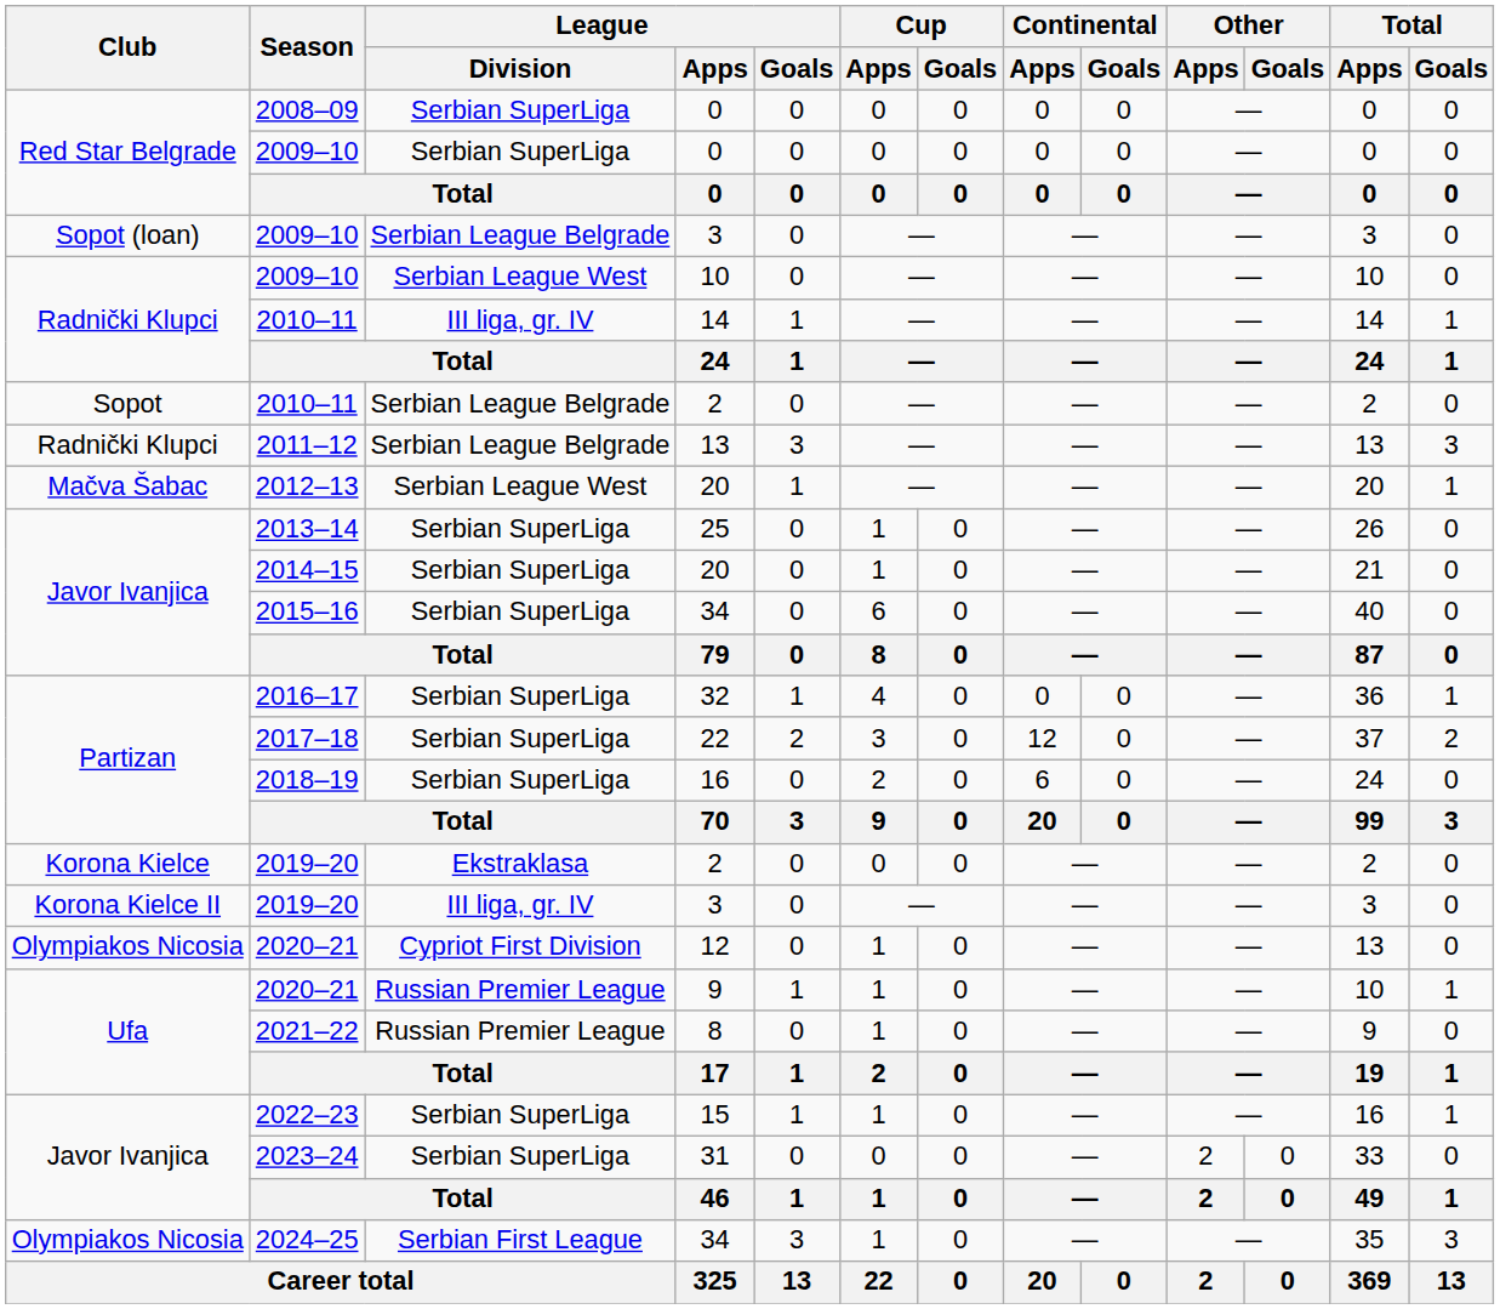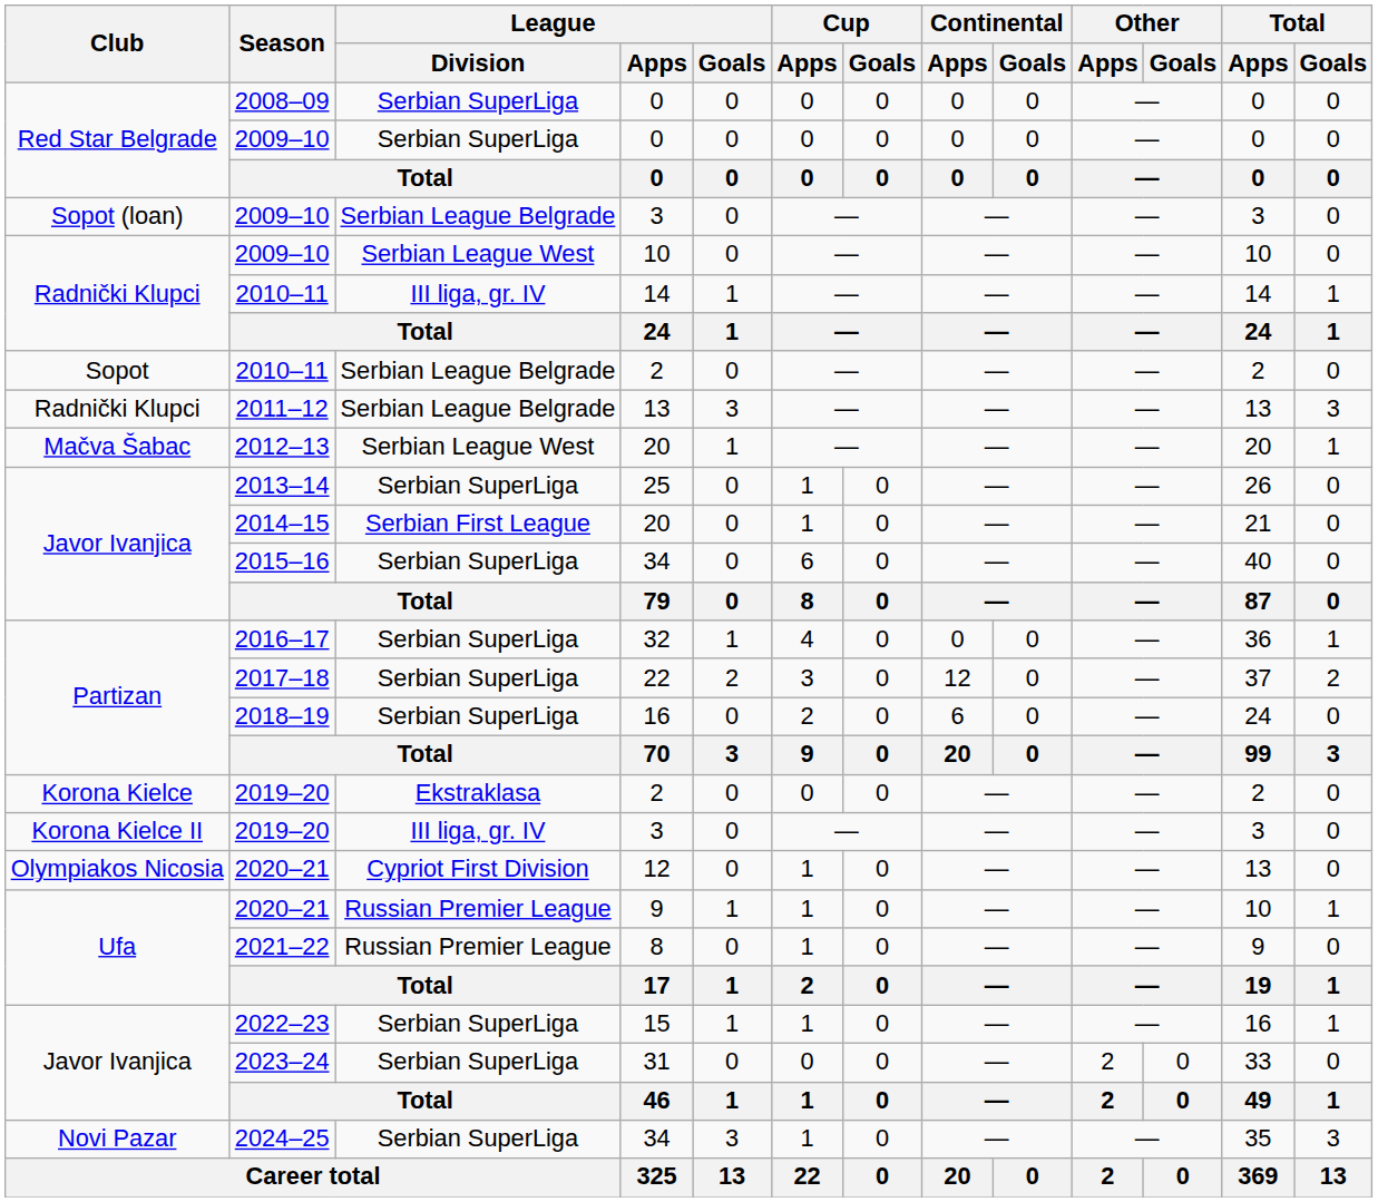 <table class="wikitable" style="text-align:center">
 <tr>
 <th rowspan="2">Club</th>
 <th rowspan="2">Season</th>
 <th colspan="3">League</th>
 <th colspan="2">Cup</th>
 <th colspan="2">Continental</th>
 <th colspan="2">Other</th>
 <th colspan="2">Total</th>
 </tr>
 <tr>
 <th>Division</th>
 <th>Apps</th>
 <th>Goals</th>
 <th>Apps</th>
 <th>Goals</th>
 <th>Apps</th>
 <th>Goals</th>
 <th>Apps</th>
 <th>Goals</th>
 <th>Apps</th>
 <th>Goals</th>
 </tr>
 <tr>
 <td rowspan="3"><a href='#'>Red Star Belgrade</a></td>
 <td><a href='#'>2008–09</a></td>
 <td><a href='#'>Serbian SuperLiga</a></td>
 <td>0</td>
 <td>0</td>
 <td>0</td>
 <td>0</td>
 <td>0</td>
 <td>0</td>
 <td colspan="2">—</td>
 <td>0</td>
 <td>0</td>
 </tr>
 <tr>
 <td><a href='#'>2009–10</a></td>
 <td>Serbian SuperLiga</td>
 <td>0</td>
 <td>0</td>
 <td>0</td>
 <td>0</td>
 <td>0</td>
 <td>0</td>
 <td colspan="2">—</td>
 <td>0</td>
 <td>0</td>
 </tr>
 <tr>
 <th colspan="2">Total</th>
 <th>0</th>
 <th>0</th>
 <th>0</th>
 <th>0</th>
 <th>0</th>
 <th>0</th>
 <th colspan="2">—</th>
 <th>0</th>
 <th>0</th>
 </tr>
 <tr>
 <td rowspan="1"><a href='#'>Sopot</a> (loan)</td>
 <td><a href='#'>2009–10</a></td>
 <td><a href='#'>Serbian League Belgrade</a></td>
 <td>3</td>
 <td>0</td>
 <td colspan="2">—</td>
 <td colspan="2">—</td>
 <td colspan="2">—</td>
 <td>3</td>
 <td>0</td>
 </tr>
 <tr>
 <td rowspan="3"><a href='#'>Radnički Klupci</a></td>
 <td><a href='#'>2009–10</a></td>
 <td><a href='#'>Serbian League West</a></td>
 <td>10</td>
 <td>0</td>
 <td colspan="2">—</td>
 <td colspan="2">—</td>
 <td colspan="2">—</td>
 <td>10</td>
 <td>0</td>
 </tr>
 <tr>
 <td><a href='#'>2010–11</a></td>
 <td><a href='#'>III liga, gr. IV</a></td>
 <td>14</td>
 <td>1</td>
 <td colspan="2">—</td>
 <td colspan="2">—</td>
 <td colspan="2">—</td>
 <td>14</td>
 <td>1</td>
 </tr>
 <tr>
 <th colspan="2">Total</th>
 <th>24</th>
 <th>1</th>
 <th colspan="2">—</th>
 <th colspan="2">—</th>
 <th colspan="2">—</th>
 <th>24</th>
 <th>1</th>
 </tr>
 <tr>
 <td>Sopot</td>
 <td><a href='#'>2010–11</a></td>
 <td>Serbian League Belgrade</td>
 <td>2</td>
 <td>0</td>
 <td colspan="2">—</td>
 <td colspan="2">—</td>
 <td colspan="2">—</td>
 <td>2</td>
 <td>0</td>
 </tr>
 <tr>
 <td>Radnički Klupci</td>
 <td><a href='#'>2011–12</a></td>
 <td>Serbian League Belgrade</td>
 <td>13</td>
 <td>3</td>
 <td colspan="2">—</td>
 <td colspan="2">—</td>
 <td colspan="2">—</td>
 <td>13</td>
 <td>3</td>
 </tr>
 <tr>
 <td><a href='#'>Mačva Šabac</a></td>
 <td><a href='#'>2012–13</a></td>
 <td>Serbian League West</td>
 <td>20</td>
 <td>1</td>
 <td colspan="2">—</td>
 <td colspan="2">—</td>
 <td colspan="2">—</td>
 <td>20</td>
 <td>1</td>
 </tr>
 <tr>
 <td rowspan="4"><a href='#'>Javor Ivanjica</a></td>
 <td><a href='#'>2013–14</a></td>
 <td>Serbian SuperLiga</td>
 <td>25</td>
 <td>0</td>
 <td>1</td>
 <td>0</td>
 <td colspan="2">—</td>
 <td colspan="2">—</td>
 <td>26</td>
 <td>0</td>
 </tr>
 <tr>
 <td><a href='#'>2014–15</a></td>
-<td>Serbian SuperLiga</td>
+<td><a href='#'>Serbian First League</a></td>
 <td>20</td>
 <td>0</td>
 <td>1</td>
 <td>0</td>
 <td colspan="2">—</td>
 <td colspan="2">—</td>
 <td>21</td>
 <td>0</td>
 </tr>
 <tr>
 <td><a href='#'>2015–16</a></td>
 <td>Serbian SuperLiga</td>
 <td>34</td>
 <td>0</td>
 <td>6</td>
 <td>0</td>
 <td colspan="2">—</td>
 <td colspan="2">—</td>
 <td>40</td>
 <td>0</td>
 </tr>
 <tr>
 <th colspan="2">Total</th>
 <th>79</th>
 <th>0</th>
 <th>8</th>
 <th>0</th>
 <th colspan="2">—</th>
 <th colspan="2">—</th>
 <th>87</th>
 <th>0</th>
 </tr>
 <tr>
 <td rowspan="4"><a href='#'>Partizan</a></td>
 <td><a href='#'>2016–17</a></td>
 <td>Serbian SuperLiga</td>
 <td>32</td>
 <td>1</td>
 <td>4</td>
 <td>0</td>
 <td>0</td>
 <td>0</td>
 <td colspan="2">—</td>
 <td>36</td>
 <td>1</td>
 </tr>
 <tr>
 <td><a href='#'>2017–18</a></td>
 <td>Serbian SuperLiga</td>
 <td>22</td>
 <td>2</td>
 <td>3</td>
 <td>0</td>
 <td>12</td>
 <td>0</td>
 <td colspan="2">—</td>
 <td>37</td>
 <td>2</td>
 </tr>
 <tr>
 <td><a href='#'>2018–19</a></td>
 <td>Serbian SuperLiga</td>
 <td>16</td>
 <td>0</td>
 <td>2</td>
 <td>0</td>
 <td>6</td>
 <td>0</td>
 <td colspan="2">—</td>
 <td>24</td>
 <td>0</td>
 </tr>
 <tr>
 <th colspan="2">Total</th>
 <th>70</th>
 <th>3</th>
 <th>9</th>
 <th>0</th>
 <th>20</th>
 <th>0</th>
 <th colspan="2">—</th>
 <th>99</th>
 <th>3</th>
 </tr>
 <tr>
 <td><a href='#'>Korona Kielce</a></td>
 <td><a href='#'>2019–20</a></td>
 <td><a href='#'>Ekstraklasa</a></td>
 <td>2</td>
 <td>0</td>
 <td>0</td>
 <td>0</td>
 <td colspan="2">—</td>
 <td colspan="2">—</td>
 <td>2</td>
 <td>0</td>
 </tr>
 <tr>
 <td><a href='#'>Korona Kielce II</a></td>
 <td><a href='#'>2019–20</a></td>
 <td><a href='#'>III liga, gr. IV</a></td>
 <td>3</td>
 <td>0</td>
 <td colspan="2">—</td>
 <td colspan="2">—</td>
 <td colspan="2">—</td>
 <td>3</td>
 <td>0</td>
 </tr>
 <tr>
 <td><a href='#'>Olympiakos Nicosia</a></td>
 <td><a href='#'>2020–21</a></td>
 <td><a href='#'>Cypriot First Division</a></td>
 <td>12</td>
 <td>0</td>
 <td>1</td>
 <td>0</td>
 <td colspan="2">—</td>
 <td colspan="2">—</td>
 <td>13</td>
 <td>0</td>
 </tr>
 <tr>
 <td rowspan="3"><a href='#'>Ufa</a></td>
 <td><a href='#'>2020–21</a></td>
 <td><a href='#'>Russian Premier League</a></td>
 <td>9</td>
 <td>1</td>
 <td>1</td>
 <td>0</td>
 <td colspan="2">—</td>
 <td colspan="2">—</td>
 <td>10</td>
 <td>1</td>
 </tr>
 <tr>
 <td><a href='#'>2021–22</a></td>
 <td>Russian Premier League</td>
 <td>8</td>
 <td>0</td>
 <td>1</td>
 <td>0</td>
 <td colspan="2">—</td>
 <td colspan="2">—</td>
 <td>9</td>
 <td>0</td>
 </tr>
 <tr>
 <th colspan="2">Total</th>
 <th>17</th>
 <th>1</th>
 <th>2</th>
 <th>0</th>
 <th colspan="2">—</th>
 <th colspan="2">—</th>
 <th>19</th>
 <th>1</th>
 </tr>
 <tr>
 <td rowspan="3">Javor Ivanjica</td>
 <td><a href='#'>2022–23</a></td>
 <td>Serbian SuperLiga</td>
 <td>15</td>
 <td>1</td>
 <td>1</td>
 <td>0</td>
 <td colspan="2">—</td>
 <td colspan="2">—</td>
 <td>16</td>
 <td>1</td>
 </tr>
 <tr>
 <td><a href='#'>2023–24</a></td>
 <td>Serbian SuperLiga</td>
 <td>31</td>
 <td>0</td>
 <td>0</td>
 <td>0</td>
 <td colspan="2">—</td>
 <td>2</td>
 <td>0</td>
 <td>33</td>
 <td>0</td>
 </tr>
 <tr>
 <th colspan="2">Total</th>
 <th>46</th>
 <th>1</th>
 <th>1</th>
 <th>0</th>
 <th colspan="2">—</th>
 <th>2</th>
 <th>0</th>
 <th>49</th>
 <th>1</th>
 </tr>
 <tr>
-<td><a href='#'>Olympiakos Nicosia</a></td>
+<td rowspan="1"><a href='#'>Novi Pazar</a></td>
 <td><a href='#'>2024–25</a></td>
-<td><a href='#'>Serbian First League</a></td>
+<td>Serbian SuperLiga</td>
 <td>34</td>
 <td>3</td>
 <td>1</td>
 <td>0</td>
 <td colspan="2">—</td>
 <td colspan="2">—</td>
 <td>35</td>
 <td>3</td>
 </tr>
 <tr>
 <th colspan="3">Career total</th>
 <th>325</th>
 <th>13</th>
 <th>22</th>
 <th>0</th>
 <th>20</th>
 <th>0</th>
 <th>2</th>
 <th>0</th>
 <th>369</th>
 <th>13</th>
 </tr>
 </table>
